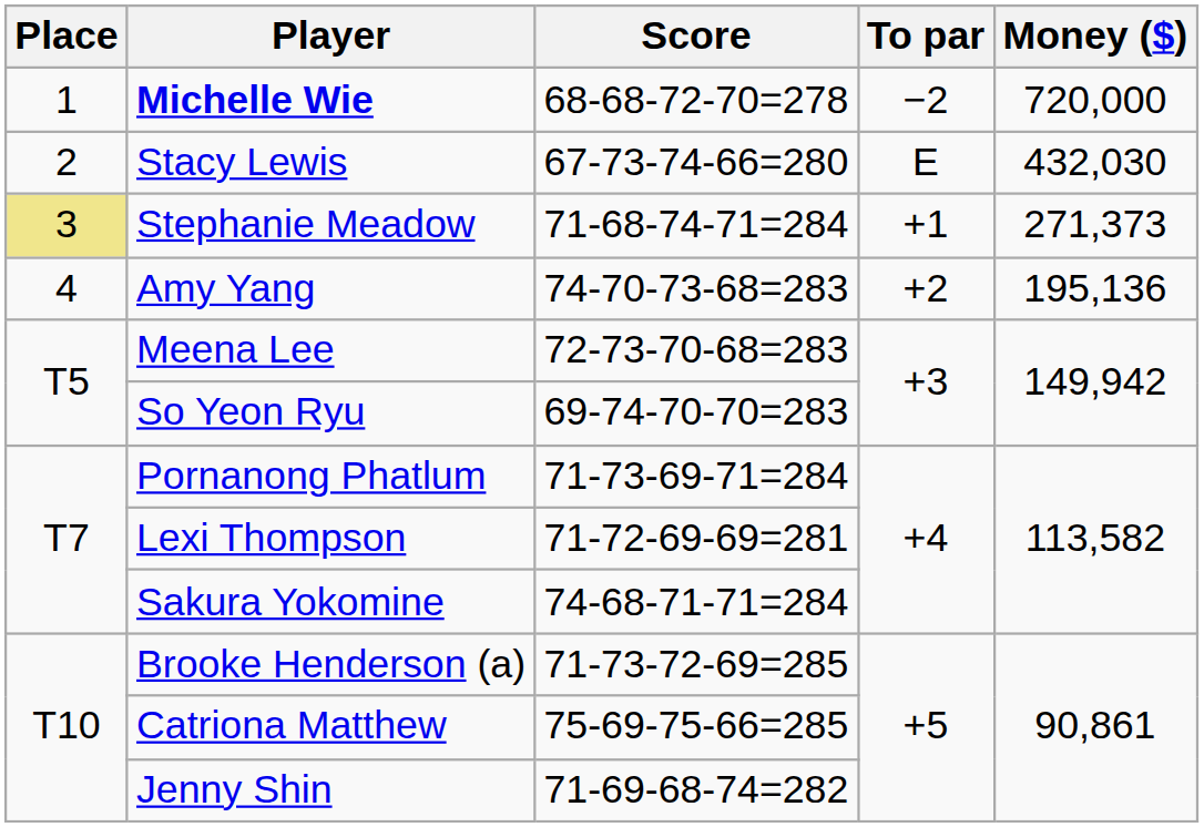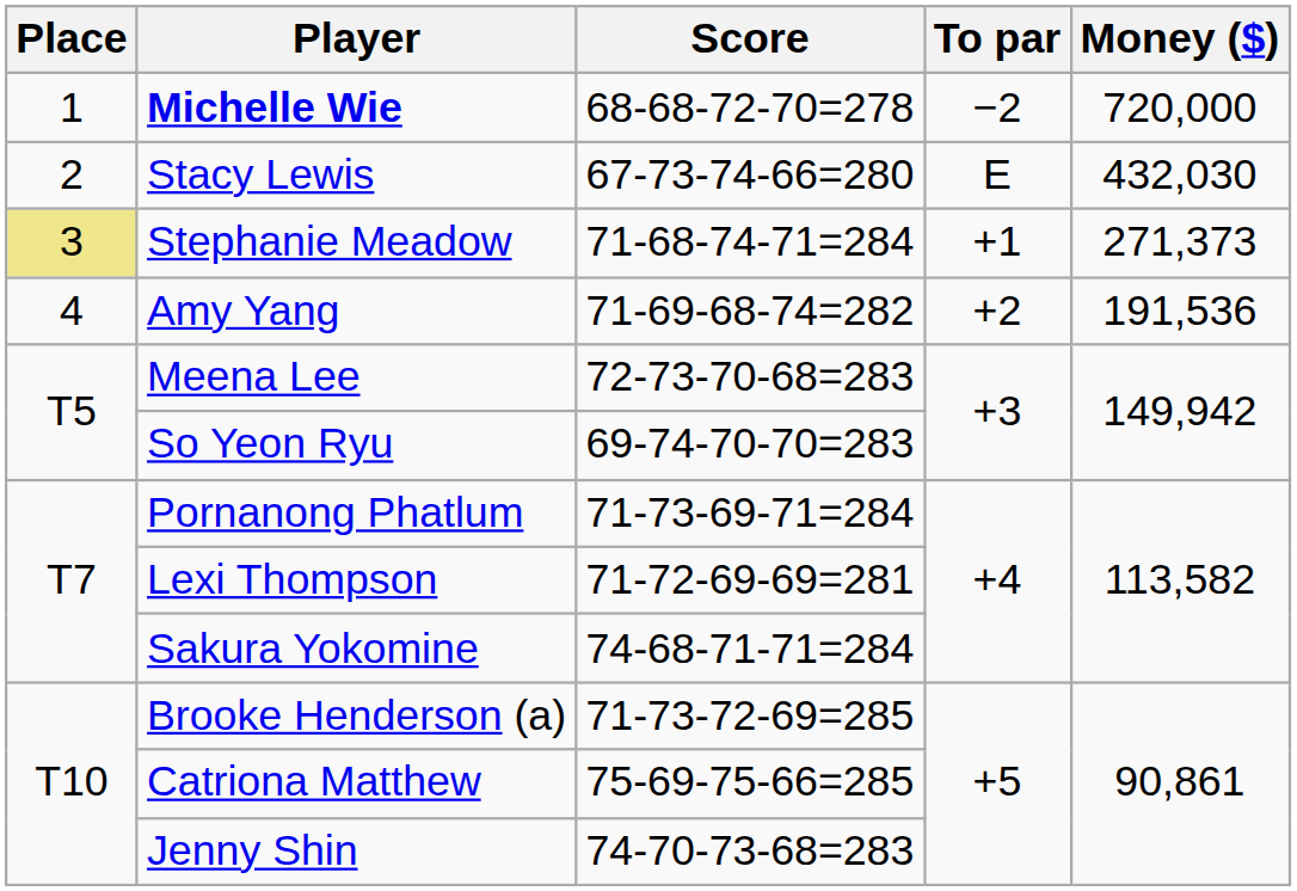 <table class="wikitable">
 <tr>
 <th>Place</th>
 <th>Player</th>
 <th>Score</th>
 <th>To par</th>
 <th>Money (<a href='#'>$</a>)</th>
 </tr>
 <tr>
 <td align=center>1</td>
 <td> <strong><a href='#'>Michelle Wie</a></strong></td>
 <td>68-68-72-70=278</td>
 <td align=center>−2</td>
 <td align=center>720,000</td>
 </tr>
 <tr>
 <td align=center>2</td>
 <td> <a href='#'>Stacy Lewis</a></td>
 <td>67-73-74-66=280</td>
 <td align=center>E</td>
 <td align=center>432,030</td>
 </tr>
 <tr>
 <td align=center style="background: khaki;">3</td>
 <td> <a href='#'>Stephanie Meadow</a></td>
 <td>71-68-74-71=284</td>
 <td align=center>+1</td>
 <td align=center>271,373</td>
 </tr>
 <tr>
 <td align=center>4</td>
 <td> <a href='#'>Amy Yang</a></td>
-<td>74-70-73-68=283</td>
+<td>71-69-68-74=282</td>
 <td align=center>+2</td>
-<td align=center>195,136</td>
+<td align=center>191,536</td>
 </tr>
 <tr>
 <td rowspan=2 align=center>T5</td>
 <td> <a href='#'>Meena Lee</a></td>
 <td>72-73-70-68=283</td>
 <td rowspan=2 align=center>+3</td>
 <td rowspan=2 align=center>149,942</td>
 </tr>
 <tr>
 <td> <a href='#'>So Yeon Ryu</a></td>
 <td>69-74-70-70=283</td>
 </tr>
 <tr>
 <td rowspan=3 align=center>T7</td>
 <td> <a href='#'>Pornanong Phatlum</a></td>
 <td>71-73-69-71=284</td>
 <td rowspan=3 align=center>+4</td>
 <td rowspan=3 align=center>113,582</td>
 </tr>
 <tr>
 <td> <a href='#'>Lexi Thompson</a></td>
 <td>71-72-69-69=281</td>
 </tr>
 <tr>
 <td> <a href='#'>Sakura Yokomine</a></td>
 <td>74-68-71-71=284</td>
 </tr>
 <tr>
 <td rowspan=3 align=center>T10</td>
 <td> <a href='#'>Brooke Henderson</a> (a)</td>
 <td>71-73-72-69=285</td>
 <td rowspan=3 align=center>+5</td>
 <td rowspan=3 align=center>90,861</td>
 </tr>
 <tr>
 <td> <a href='#'>Catriona Matthew</a></td>
 <td>75-69-75-66=285</td>
 </tr>
 <tr>
 <td> <a href='#'>Jenny Shin</a></td>
-<td>71-69-68-74=282</td>
+<td>74-70-73-68=283</td>
 </tr>
 </table>
